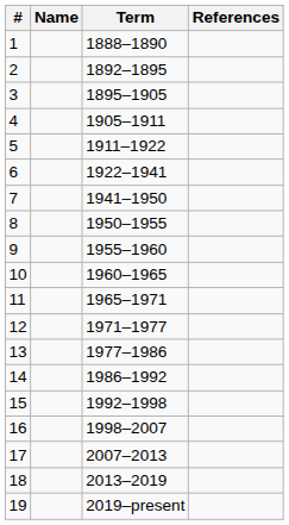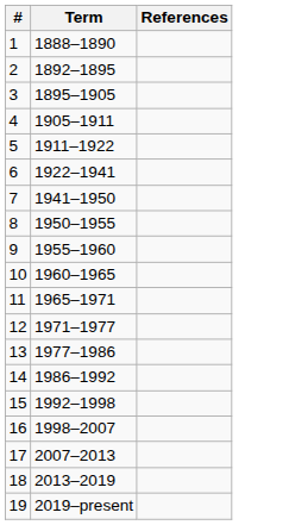 <table class="wikitable sortable" border="1">
 <tr>
 <th>#</th>
-<th>Name</th>
 <th>Term</th>
 <th class="unsortable">References</th>
 </tr>
 <tr>
 <td>1</td>
-<td></td>
 <td>1888–1890</td>
 <td align="center"></td>
 </tr>
 <tr>
 <td>2</td>
-<td></td>
 <td>1892–1895</td>
 <td align="center"></td>
 </tr>
 <tr>
 <td>3</td>
-<td></td>
 <td>1895–1905</td>
 <td align="center"></td>
 </tr>
 <tr>
 <td>4</td>
-<td></td>
 <td>1905–1911</td>
 <td align="center"></td>
 </tr>
 <tr>
 <td>5</td>
-<td></td>
 <td>1911–1922</td>
 <td align="center"></td>
 </tr>
 <tr>
 <td>6</td>
-<td></td>
 <td>1922–1941</td>
 <td align="center"></td>
 </tr>
 <tr>
 <td>7</td>
-<td></td>
 <td>1941–1950</td>
 <td align="center"></td>
 </tr>
 <tr>
 <td>8</td>
-<td></td>
 <td>1950–1955</td>
 <td align="center"></td>
 </tr>
 <tr>
 <td>9</td>
-<td></td>
 <td>1955–1960</td>
 <td align="center"></td>
 </tr>
 <tr>
 <td>10</td>
-<td></td>
 <td>1960–1965</td>
 <td align="center"></td>
 </tr>
 <tr>
 <td>11</td>
-<td></td>
 <td>1965–1971</td>
 <td align="center"></td>
 </tr>
 <tr>
 <td>12</td>
-<td></td>
 <td>1971–1977</td>
 <td align="center"></td>
 </tr>
 <tr>
 <td>13</td>
-<td></td>
 <td>1977–1986</td>
 <td align="center"></td>
 </tr>
 <tr>
 <td>14</td>
-<td></td>
 <td>1986–1992</td>
 <td align="center"></td>
 </tr>
 <tr>
 <td>15</td>
-<td></td>
 <td>1992–1998</td>
 <td align="center"></td>
 </tr>
 <tr>
 <td>16</td>
-<td></td>
 <td>1998–2007</td>
 <td align="center"></td>
 </tr>
 <tr>
 <td>17</td>
-<td></td>
 <td>2007–2013</td>
 <td align="center"></td>
 </tr>
 <tr>
 <td>18</td>
-<td></td>
 <td>2013–2019</td>
 <td align="center"></td>
 </tr>
 <tr>
 <td>19</td>
-<td></td>
 <td>2019–present</td>
 <td align="center"></td>
 </tr>
 </table>
